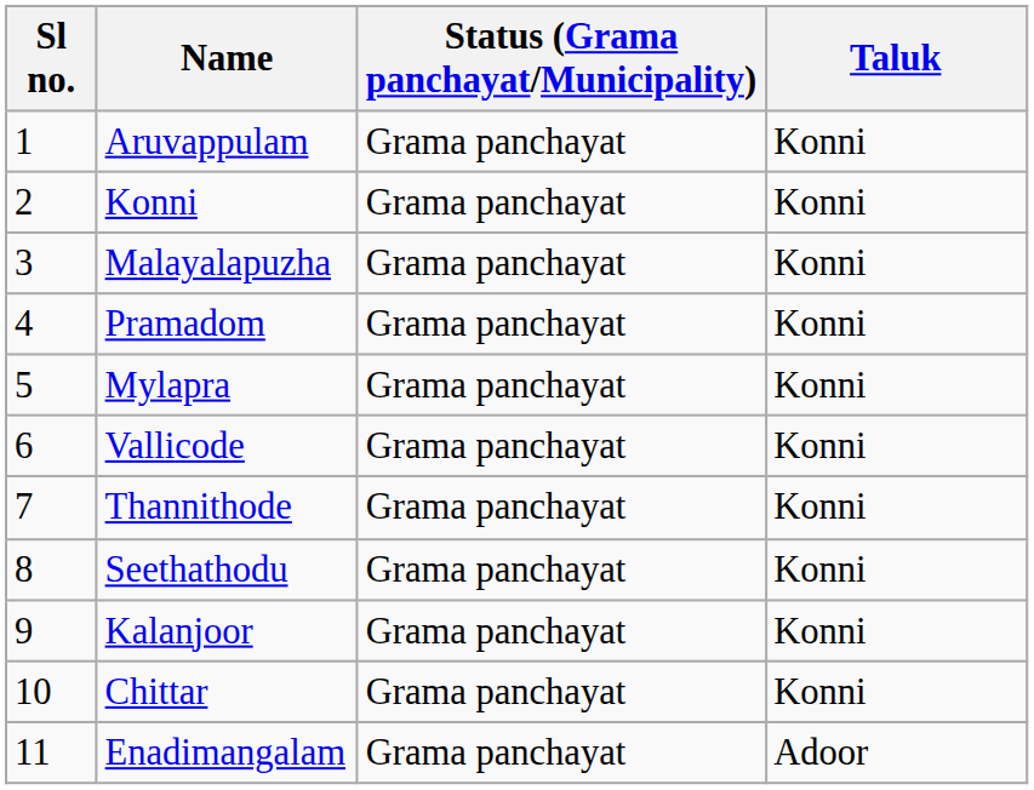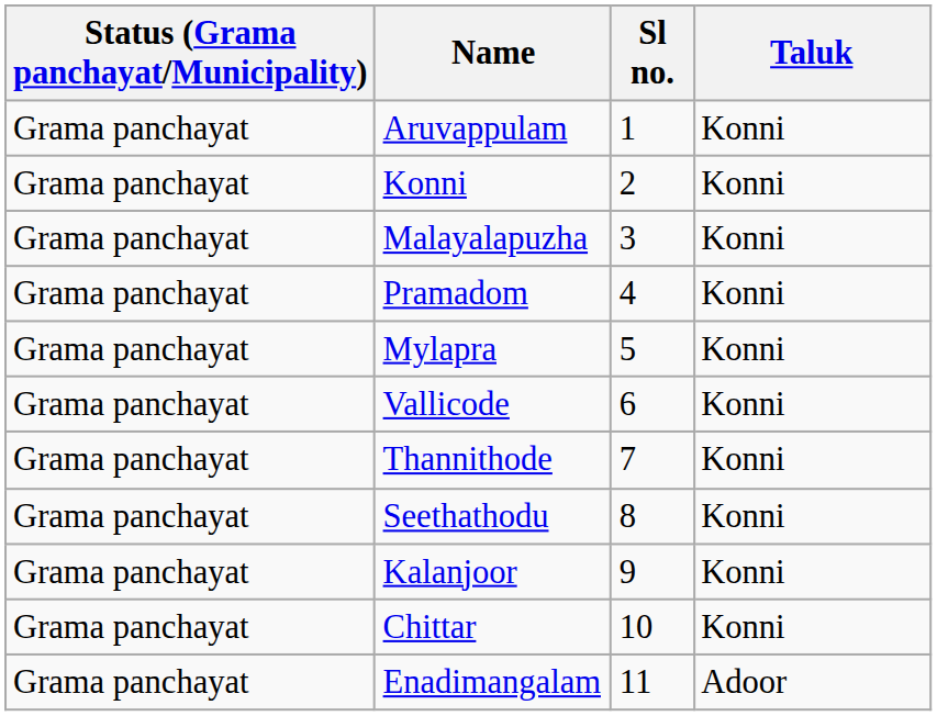 <table class="wikitable sortable" style="font-size: 95%;">
 <tr>
+<th width="130px">Status (<a href='#'>Grama panchayat</a>/<a href='#'>Municipality</a>)</th>
+<th width="100px">Name</th>
 <th width="30px">Sl no.</th>
-<th width="100px">Name</th>
-<th width="130px">Status (<a href='#'>Grama panchayat</a>/<a href='#'>Municipality</a>)</th>
 <th width="100px"><a href='#'>Taluk</a></th>
 </tr>
 <tr>
+<td>Grama panchayat</td>
+<td><a href='#'>Aruvappulam</a></td>
 <td>1</td>
-<td><a href='#'>Aruvappulam</a></td>
-<td>Grama panchayat</td>
 <td>Konni</td>
 </tr>
 <tr>
+<td>Grama panchayat</td>
+<td><a href='#'>Konni</a></td>
 <td>2</td>
-<td><a href='#'>Konni</a></td>
-<td>Grama panchayat</td>
 <td>Konni</td>
 </tr>
 <tr>
+<td>Grama panchayat</td>
+<td><a href='#'>Malayalapuzha</a></td>
 <td>3</td>
-<td><a href='#'>Malayalapuzha</a></td>
-<td>Grama panchayat</td>
 <td>Konni</td>
 </tr>
 <tr>
+<td>Grama panchayat</td>
+<td><a href='#'>Pramadom</a></td>
 <td>4</td>
-<td><a href='#'>Pramadom</a></td>
-<td>Grama panchayat</td>
 <td>Konni</td>
 </tr>
 <tr>
+<td>Grama panchayat</td>
+<td><a href='#'>Mylapra</a></td>
 <td>5</td>
-<td><a href='#'>Mylapra</a></td>
-<td>Grama panchayat</td>
 <td>Konni</td>
 </tr>
 <tr>
+<td>Grama panchayat</td>
+<td><a href='#'>Vallicode</a></td>
 <td>6</td>
-<td><a href='#'>Vallicode</a></td>
-<td>Grama panchayat</td>
 <td>Konni</td>
 </tr>
 <tr>
+<td>Grama panchayat</td>
+<td><a href='#'>Thannithode</a></td>
 <td>7</td>
-<td><a href='#'>Thannithode</a></td>
-<td>Grama panchayat</td>
 <td>Konni</td>
 </tr>
 <tr>
+<td>Grama panchayat</td>
+<td><a href='#'>Seethathodu</a></td>
 <td>8</td>
-<td><a href='#'>Seethathodu</a></td>
-<td>Grama panchayat</td>
 <td>Konni</td>
 </tr>
 <tr>
+<td>Grama panchayat</td>
+<td><a href='#'>Kalanjoor</a></td>
 <td>9</td>
-<td><a href='#'>Kalanjoor</a></td>
-<td>Grama panchayat</td>
 <td>Konni</td>
 </tr>
 <tr>
+<td>Grama panchayat</td>
+<td><a href='#'>Chittar</a></td>
 <td>10</td>
-<td><a href='#'>Chittar</a></td>
-<td>Grama panchayat</td>
 <td>Konni</td>
 </tr>
 <tr>
+<td>Grama panchayat</td>
+<td><a href='#'>Enadimangalam</a></td>
 <td>11</td>
-<td><a href='#'>Enadimangalam</a></td>
-<td>Grama panchayat</td>
 <td>Adoor</td>
 </tr>
 </table>
